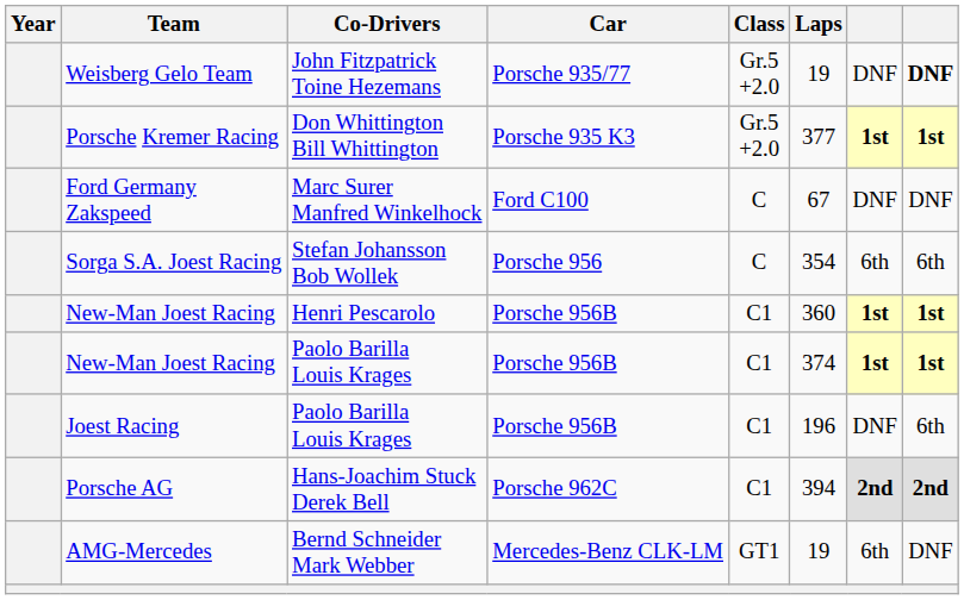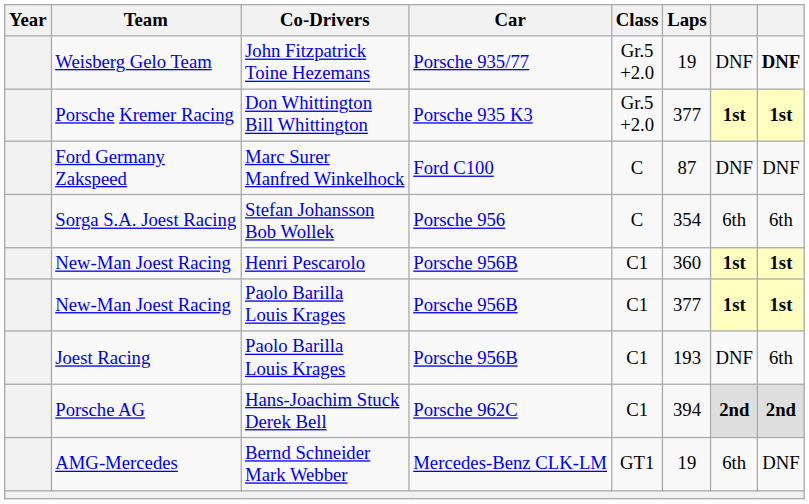 <table class="wikitable" style="text-align:center; font-size:90%">
 <tr>
 <th>Year</th>
 <th>Team</th>
 <th>Co-Drivers</th>
 <th>Car</th>
 <th>Class</th>
 <th>Laps</th>
 <th></th>
 <th></th>
 </tr>
 <tr>
 <th></th>
 <td align="left"> <a href='#'>Weisberg Gelo Team</a></td>
 <td align="left"> <a href='#'>John Fitzpatrick</a><br> <a href='#'>Toine Hezemans</a></td>
 <td align="left"><a href='#'>Porsche 935/77</a></td>
 <td>Gr.5<br>+2.0</td>
 <td>19</td>
 <td>DNF</td>
 <td><strong>DNF</strong></td>
 </tr>
 <tr>
 <th></th>
 <td align="left"> <a href='#'>Porsche</a> <a href='#'>Kremer Racing</a></td>
 <td align="left"> <a href='#'>Don Whittington</a><br> <a href='#'>Bill Whittington</a></td>
 <td align="left"><a href='#'>Porsche 935 K3</a></td>
 <td>Gr.5<br>+2.0</td>
 <td>377</td>
 <td style="background:#FFFFBF;"><strong>1st</strong></td>
 <td style="background:#FFFFBF;"><strong>1st</strong></td>
 </tr>
 <tr>
 <th></th>
 <td align="left"> <a href='#'>Ford Germany</a><br> <a href='#'>Zakspeed</a></td>
 <td align="left"> <a href='#'>Marc Surer</a><br> <a href='#'>Manfred Winkelhock</a></td>
 <td align="left"><a href='#'>Ford C100</a></td>
 <td>C</td>
-<td>67</td>
+<td>87</td>
 <td>DNF</td>
 <td>DNF</td>
 </tr>
 <tr>
 <th></th>
 <td align="left"> <a href='#'>Sorga S.A. Joest Racing</a></td>
 <td align="left"> <a href='#'>Stefan Johansson</a><br> <a href='#'>Bob Wollek</a></td>
 <td align="left"><a href='#'>Porsche 956</a></td>
 <td>C</td>
 <td>354</td>
 <td>6th</td>
 <td>6th</td>
 </tr>
 <tr>
 <th></th>
 <td align="left"> <a href='#'>New-Man Joest Racing</a></td>
 <td align="left"> <a href='#'>Henri Pescarolo</a></td>
 <td align="left"><a href='#'>Porsche 956B</a></td>
 <td>C1</td>
 <td>360</td>
 <td style="background:#FFFFBF;"><strong>1st</strong></td>
 <td style="background:#FFFFBF;"><strong>1st</strong></td>
 </tr>
 <tr>
 <th></th>
 <td align="left"> <a href='#'>New-Man Joest Racing</a></td>
 <td align="left"> <a href='#'>Paolo Barilla</a><br> <a href='#'>Louis Krages</a></td>
 <td align="left"><a href='#'>Porsche 956B</a></td>
 <td>C1</td>
-<td>374</td>
+<td>377</td>
 <td style="background:#FFFFBF;"><strong>1st</strong></td>
 <td style="background:#FFFFBF;"><strong>1st</strong></td>
 </tr>
 <tr>
 <th></th>
 <td align="left"> <a href='#'>Joest Racing</a></td>
 <td align="left"> <a href='#'>Paolo Barilla</a><br> <a href='#'>Louis Krages</a></td>
 <td align="left"><a href='#'>Porsche 956B</a></td>
 <td>C1</td>
-<td>196</td>
+<td>193</td>
 <td>DNF</td>
 <td>6th</td>
 </tr>
 <tr>
 <th></th>
 <td align="left"> <a href='#'>Porsche AG</a></td>
 <td align="left"> <a href='#'>Hans-Joachim Stuck</a><br> <a href='#'>Derek Bell</a></td>
 <td align="left"><a href='#'>Porsche 962C</a></td>
 <td>C1</td>
 <td>394</td>
 <td style="background:#DFDFDF;"><strong>2nd</strong></td>
 <td style="background:#DFDFDF;"><strong>2nd</strong></td>
 </tr>
 <tr>
 <th></th>
 <td align="left"> <a href='#'>AMG-Mercedes</a></td>
 <td align="left"> <a href='#'>Bernd Schneider</a><br> <a href='#'>Mark Webber</a></td>
 <td align="left"><a href='#'>Mercedes-Benz CLK-LM</a></td>
 <td>GT1</td>
 <td>19</td>
 <td>6th</td>
 <td>DNF</td>
 </tr>
 <tr>
 <th colspan="8"></th>
 </tr>
 </table>
